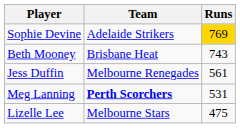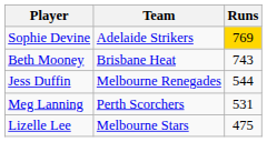 <table class="wikitable" style="text-align: center;">
 <tr>
 <th>Player</th>
 <th>Team</th>
 <th>Runs</th>
 </tr>
 <tr>
 <td style="text-align:left"><a href='#'>Sophie Devine</a></td>
 <td style="text-align:left"><a href='#'>Adelaide Strikers</a></td>
 <td style="background: gold;">769</td>
 </tr>
 <tr>
 <td style="text-align:left"><a href='#'>Beth Mooney</a></td>
 <td style="text-align:left"><a href='#'>Brisbane Heat</a></td>
 <td>743</td>
 </tr>
 <tr>
 <td style="text-align:left"><a href='#'>Jess Duffin</a></td>
 <td style="text-align:left"><a href='#'>Melbourne Renegades</a></td>
-<td>561</td>
+<td>544</td>
 </tr>
 <tr>
 <td style="text-align:left"><a href='#'>Meg Lanning</a></td>
-<td style="text-align:left"><strong><a href='#'>Perth Scorchers</a></strong></td>
+<td style="text-align:left"><a href='#'>Perth Scorchers</a></td>
 <td>531</td>
 </tr>
 <tr>
 <td style="text-align:left"><a href='#'>Lizelle Lee</a></td>
 <td style="text-align:left"><a href='#'>Melbourne Stars</a></td>
 <td>475</td>
 </tr>
 </table>
